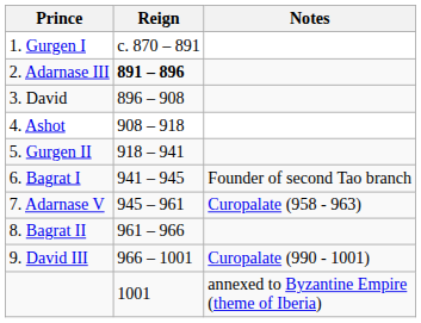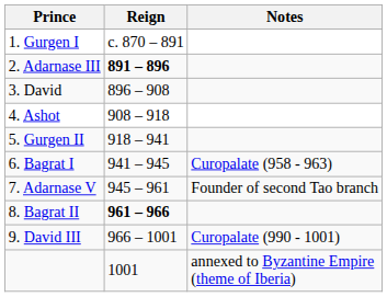 <table class="wikitable sortable">
 <tr>
 <th>Prince</th>
 <th>Reign</th>
 <th>Notes</th>
 </tr>
 <tr style="background:#fff;">
 <td>1. <a href='#'>Gurgen I</a></td>
 <td>c. 870 – 891</td>
 <td></td>
 </tr>
 <tr>
 <td>2. <a href='#'>Adarnase III</a></td>
 <td><strong>891 – 896</strong></td>
 <td></td>
 </tr>
 <tr>
 <td>3. David</td>
 <td>896 – 908</td>
 <td></td>
 </tr>
 <tr style="background:#fff;">
 <td>4. <a href='#'>Ashot</a></td>
 <td>908 – 918</td>
 <td></td>
 </tr>
 <tr>
 <td>5. <a href='#'>Gurgen II</a></td>
 <td>918 – 941</td>
 <td></td>
 </tr>
 <tr>
 <td>6. <a href='#'>Bagrat I</a></td>
 <td>941 – 945</td>
-<td>Founder of second Tao branch</td>
+<td><a href='#'>Curopalate</a> (958 - 963)</td>
 </tr>
 <tr>
 <td>7. <a href='#'>Adarnase V</a></td>
 <td>945 – 961</td>
-<td><a href='#'>Curopalate</a> (958 - 963)</td>
+<td>Founder of second Tao branch</td>
 </tr>
 <tr>
 <td>8. <a href='#'>Bagrat II</a></td>
-<td>961 – 966</td>
+<td><strong>961 – 966</strong></td>
 <td></td>
 </tr>
 <tr>
 <td>9. <a href='#'>David III</a></td>
 <td>966 – 1001</td>
 <td><a href='#'>Curopalate</a> (990 - 1001)</td>
 </tr>
 <tr>
 <td></td>
 <td>1001</td>
 <td>annexed to <a href='#'>Byzantine Empire</a><br>(<a href='#'>theme of Iberia</a>)</td>
 </tr>
 </table>
